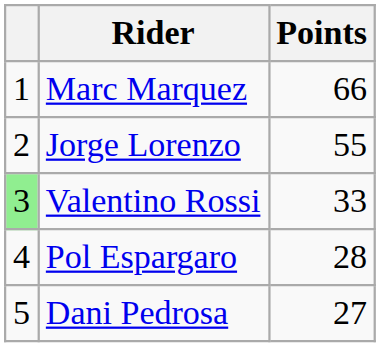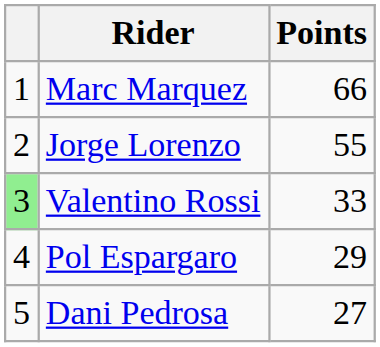 <table class="wikitable" style="font-size: 95%;">
 <tr>
 <th></th>
 <th>Rider</th>
 <th>Points</th>
 </tr>
 <tr>
 <td align=center>1</td>
 <td> <a href='#'>Marc Marquez</a></td>
 <td align=right>66</td>
 </tr>
 <tr>
 <td align=center>2</td>
 <td> <a href='#'>Jorge Lorenzo</a></td>
 <td align=right>55</td>
 </tr>
 <tr>
 <td align=center style="background: lightgreen;">3</td>
 <td> <a href='#'>Valentino Rossi</a></td>
 <td align=right>33</td>
 </tr>
 <tr>
 <td align=center>4</td>
 <td> <a href='#'>Pol Espargaro</a></td>
-<td align=right>28</td>
+<td align=right>29</td>
 </tr>
 <tr>
 <td align=center>5</td>
 <td> <a href='#'>Dani Pedrosa</a></td>
 <td align=right>27</td>
 </tr>
 </table>
